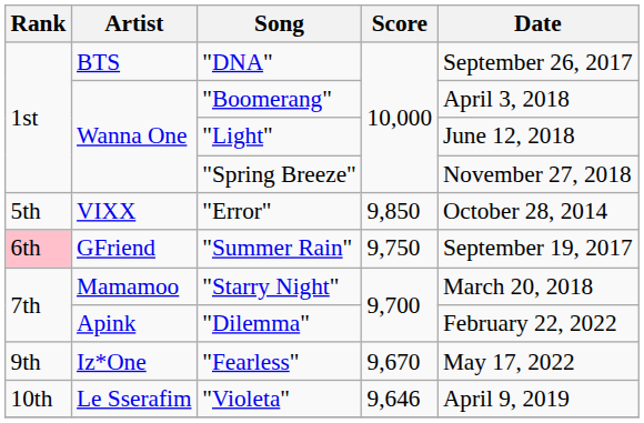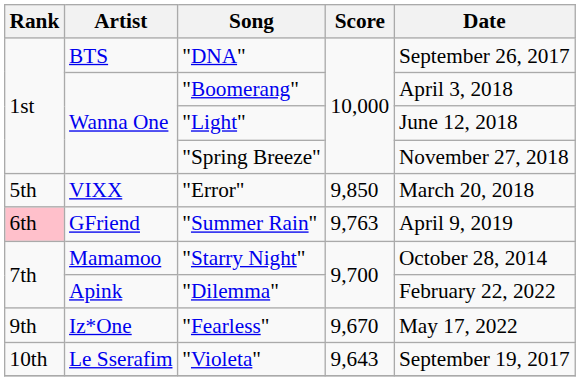 <table class="sortable wikitable">
 <tr>
 <th>Rank</th>
 <th>Artist</th>
 <th>Song</th>
 <th>Score</th>
 <th>Date</th>
 </tr>
 <tr>
 <td rowspan="4">1st</td>
 <td><a href='#'>BTS</a></td>
 <td>"<a href='#'>DNA</a>"</td>
 <td rowspan="4">10,000</td>
 <td>September 26, 2017</td>
 </tr>
 <tr>
 <td rowspan="3"><a href='#'>Wanna One</a></td>
 <td>"<a href='#'>Boomerang</a>"</td>
 <td>April 3, 2018</td>
 </tr>
 <tr>
 <td>"<a href='#'>Light</a>"</td>
 <td>June 12, 2018</td>
 </tr>
 <tr>
 <td>"Spring Breeze"</td>
 <td>November 27, 2018</td>
 </tr>
 <tr>
 <td>5th</td>
 <td><a href='#'>VIXX</a></td>
 <td>"Error"</td>
 <td>9,850</td>
-<td>October 28, 2014</td>
+<td>March 20, 2018</td>
 </tr>
 <tr>
 <td style="background: pink;">6th</td>
 <td><a href='#'>GFriend</a></td>
 <td>"<a href='#'>Summer Rain</a>"</td>
-<td>9,750</td>
-<td>September 19, 2017</td>
+<td>9,763</td>
+<td>April 9, 2019</td>
 </tr>
 <tr>
 <td rowspan="2">7th</td>
 <td><a href='#'>Mamamoo</a></td>
 <td>"<a href='#'>Starry Night</a>"</td>
 <td rowspan="2">9,700</td>
-<td>March 20, 2018</td>
+<td>October 28, 2014</td>
 </tr>
 <tr>
 <td><a href='#'>Apink</a></td>
 <td>"<a href='#'>Dilemma</a>"</td>
 <td>February 22, 2022</td>
 </tr>
 <tr>
 <td>9th</td>
 <td><a href='#'>Iz*One</a></td>
 <td>"<a href='#'>Fearless</a>"</td>
 <td>9,670</td>
 <td>May 17, 2022</td>
 </tr>
 <tr>
 <td>10th</td>
 <td><a href='#'>Le Sserafim</a></td>
 <td>"<a href='#'>Violeta</a>"</td>
-<td>9,646</td>
-<td>April 9, 2019</td>
+<td>9,643</td>
+<td>September 19, 2017</td>
 </tr>
 <tr>
 </tr>
 </table>
